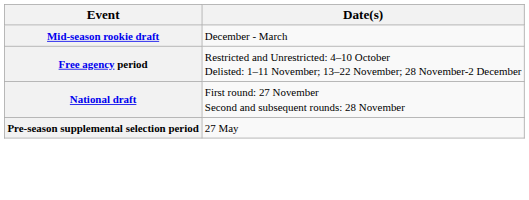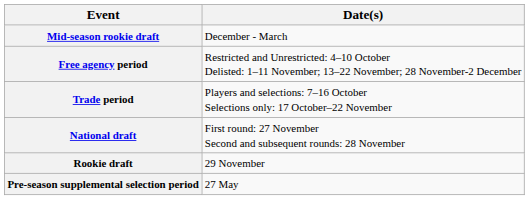 <table class="wikitable plainrowheaders">
 <tr>
 <th scope="col">Event</th>
 <th scope="col">Date(s)</th>
 </tr>
 <tr>
 <th scope="row"><small><a href='#'>Mid-season rookie draft</a></small></th>
 <td><small>December - March</small></td>
 </tr>
 <tr>
 <th scope="row"><small><a href='#'>Free agency</a> period</small></th>
 <td><small>Restricted and Unrestricted: 4–10 October <br> Delisted: 1–11 November; 13–22 November; 28 November-2 December</small></td>
 </tr>
 <tr>
+<th scope="row"><small><a href='#'>Trade</a> period</small></th>
+<td><small>Players and selections: 7–16 October <br>Selections only: 17 October–22 November </small></td>
+</tr>
+<tr>
 <th scope="row"><small><a href='#'>National draft</a></small></th>
 <td><small>First round: 27 November <br>Second and subsequent rounds: 28 November </small></td>
+</tr>
+<tr>
+<th scope="row"><small>Rookie draft</small></th>
+<td><small>29 November</small></td>
 </tr>
 <tr>
 <th scope="row"><small>Pre-season supplemental selection period</small></th>
 <td><small>27 May</small></td>
 </tr>
 </table>
